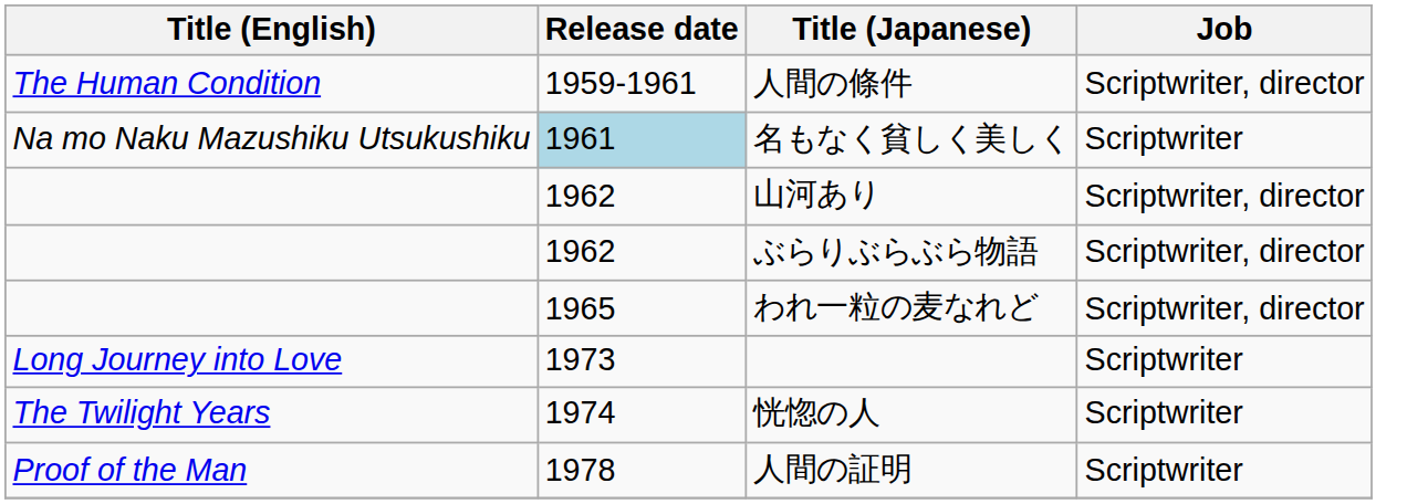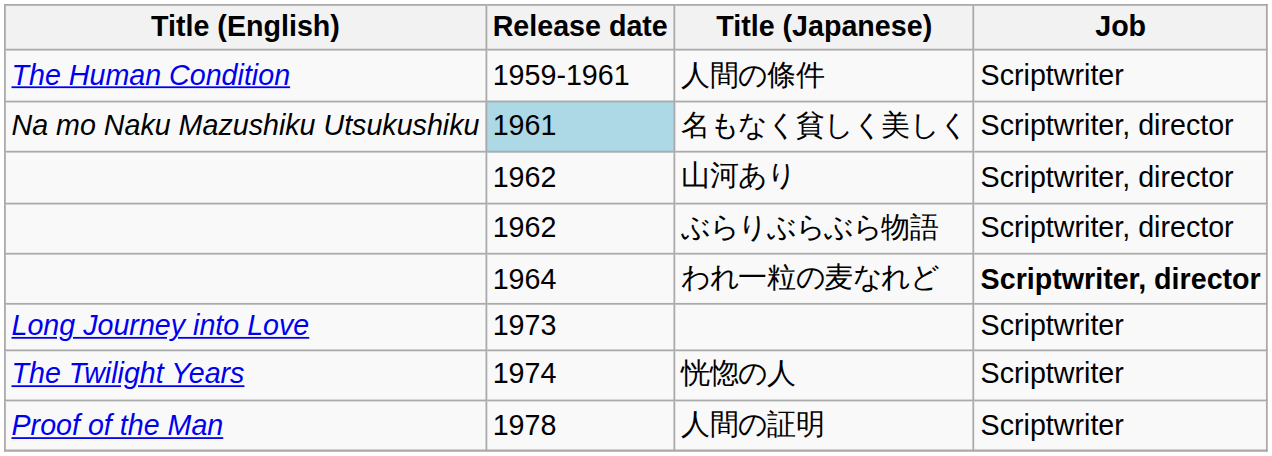 <table class=wikitable>
 <tr>
 <th>Title (English)</th>
 <th>Release date</th>
 <th>Title (Japanese)</th>
 <th>Job</th>
 </tr>
 <tr>
 <td><em><a href='#'>The Human Condition</a></em></td>
 <td>1959-1961</td>
 <td>人間の條件</td>
-<td>Scriptwriter, director</td>
+<td>Scriptwriter</td>
 </tr>
 <tr>
 <td><em>Na mo Naku Mazushiku Utsukushiku</em></td>
 <td style="background: lightblue;">1961</td>
 <td>名もなく貧しく美しく</td>
-<td>Scriptwriter</td>
+<td>Scriptwriter, director</td>
 </tr>
 <tr>
 <td><em></em></td>
 <td>1962</td>
 <td>山河あり</td>
 <td>Scriptwriter, director</td>
 </tr>
 <tr>
 <td></td>
 <td>1962</td>
 <td>ぶらりぶらぶら物語</td>
 <td>Scriptwriter, director</td>
 </tr>
 <tr>
 <td><em></em></td>
-<td>1965</td>
+<td>1964</td>
 <td>われ一粒の麦なれど</td>
-<td>Scriptwriter, director</td>
+<td><strong>Scriptwriter, director</strong></td>
 </tr>
 <tr>
 <td><em><a href='#'>Long Journey into Love</a></em></td>
 <td>1973</td>
 <td></td>
 <td>Scriptwriter</td>
 </tr>
 <tr>
 <td><em><a href='#'>The Twilight Years</a></em></td>
 <td>1974</td>
 <td>恍惚の人</td>
 <td>Scriptwriter</td>
 </tr>
 <tr>
 <td><em><a href='#'>Proof of the Man</a></em></td>
 <td>1978</td>
 <td>人間の証明</td>
 <td>Scriptwriter</td>
 </tr>
 <tr>
 </tr>
 </table>
